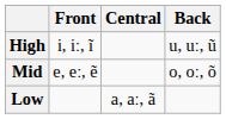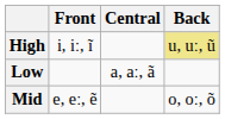 <table class="wikitable" style="text-align: center; ">
 <tr>
 <th></th>
 <th>Front</th>
 <th>Central</th>
 <th>Back</th>
 </tr>
 <tr>
 <th>High</th>
 <td>i, iː, ĩ</td>
 <td></td>
-<td>u, uː, ũ</td>
+<td style="background: khaki;">u, uː, ũ</td>
+</tr>
+<tr>
+<th>Low</th>
+<td></td>
+<td>a, aː, ã</td>
+<td></td>
 </tr>
 <tr>
 <th>Mid</th>
 <td>e, eː, ẽ</td>
 <td></td>
 <td>o, oː, õ</td>
 </tr>
-<tr>
-<th>Low</th>
-<td></td>
-<td>a, aː, ã</td>
-<td></td>
-</tr>
 </table>
